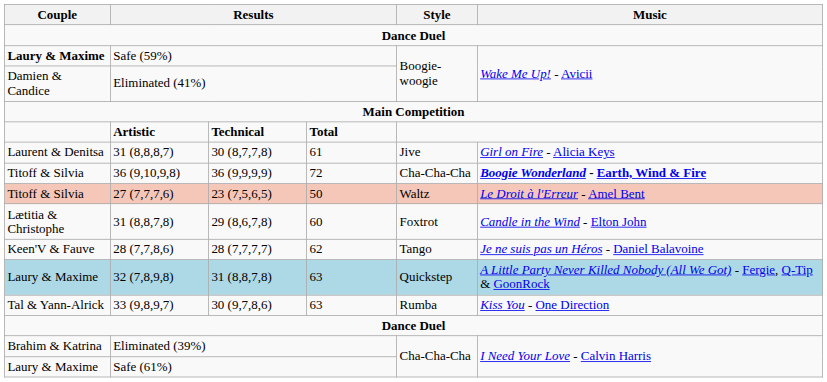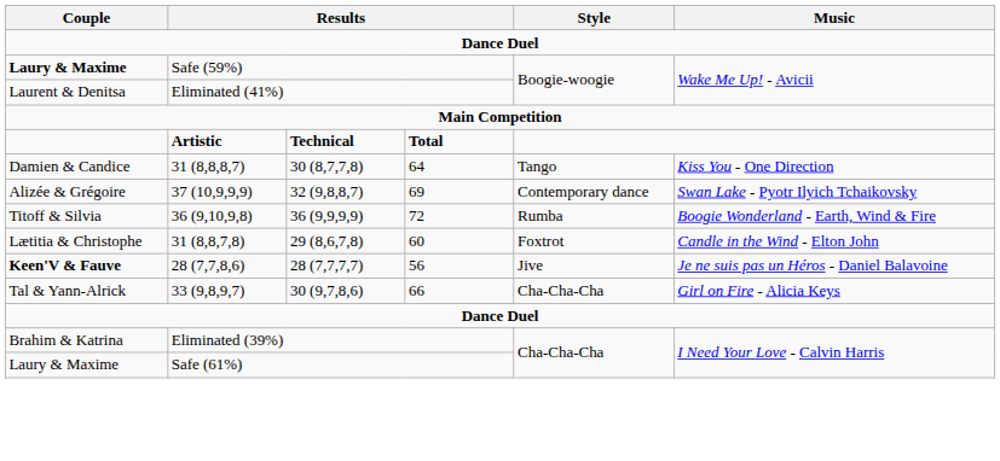 <table class="wikitable" style="width:80%;">
 <tr>
 <th>Couple</th>
 <th colspan=3>Results</th>
 <th>Style</th>
 <th>Music</th>
 </tr>
 <tr>
 <td colspan=6  style="text-align:center;"><strong>Dance Duel</strong></td>
 </tr>
 <tr>
 <td><strong>Laury & Maxime</strong></td>
 <td colspan=3>Safe (59%)</td>
 <td rowspan=2>Boogie-woogie</td>
 <td rowspan=2><em><a href='#'>Wake Me Up!</a></em> - <a href='#'>Avicii</a></td>
 </tr>
 <tr>
-<td>Damien & Candice</td>
+<td>Laurent & Denitsa</td>
 <td colspan=3>Eliminated (41%)</td>
 </tr>
 <tr>
 <td colspan=6  style="text-align:center;"><strong>Main Competition</strong></td>
 </tr>
 <tr>
 <td></td>
 <td style="width:12%;"><strong>Artistic</strong></td>
 <td style="width:12%;"><strong>Technical</strong></td>
 <td style="width:11%;"><strong>Total</strong></td>
 <td colspan=2></td>
 </tr>
 <tr>
-<td>Laurent & Denitsa</td>
+<td>Damien & Candice</td>
 <td>31 (8,8,8,7)</td>
 <td>30 (8,7,7,8)</td>
-<td>61</td>
-<td>Jive</td>
-<td><em><a href='#'>Girl on Fire</a></em> - <a href='#'>Alicia Keys</a></td>
+<td>64</td>
+<td>Tango</td>
+<td><em><a href='#'>Kiss You</a></em> - <a href='#'>One Direction</a></td>
+</tr>
+<tr>
+<td>Alizée & Grégoire</td>
+<td>37 (10,9,9,9)</td>
+<td>32 (9,8,8,7)</td>
+<td>69</td>
+<td>Contemporary dance</td>
+<td><em><a href='#'>Swan Lake</a></em> - <a href='#'>Pyotr Ilyich Tchaikovsky</a></td>
 </tr>
 <tr>
 <td>Titoff & Silvia</td>
 <td>36 (9,10,9,8)</td>
 <td>36 (9,9,9,9)</td>
 <td>72</td>
-<td>Cha-Cha-Cha</td>
-<td><strong><em><a href='#'>Boogie Wonderland</a></em> - <a href='#'>Earth, Wind & Fire</a></strong></td>
-</tr>
-<tr style="background:#f4c7b8;">
-<td>Titoff & Silvia</td>
-<td>27 (7,7,7,6)</td>
-<td>23 (7,5,6,5)</td>
-<td>50</td>
-<td>Waltz</td>
-<td><em><a href='#'>Le Droit à l'Erreur</a></em> - <a href='#'>Amel Bent</a></td>
+<td>Rumba</td>
+<td><em><a href='#'>Boogie Wonderland</a></em> - <a href='#'>Earth, Wind & Fire</a></td>
 </tr>
 <tr>
 <td>Lætitia & Christophe</td>
 <td>31 (8,8,7,8)</td>
 <td>29 (8,6,7,8)</td>
 <td>60</td>
 <td>Foxtrot</td>
 <td><em><a href='#'>Candle in the Wind</a></em> - <a href='#'>Elton John</a></td>
 </tr>
 <tr>
-<td>Keen'V & Fauve</td>
+<td><strong>Keen'V & Fauve</strong></td>
 <td>28 (7,7,8,6)</td>
 <td>28 (7,7,7,7)</td>
-<td>62</td>
-<td>Tango</td>
+<td>56</td>
+<td>Jive</td>
 <td><em><a href='#'>Je ne suis pas un Héros</a></em> - <a href='#'>Daniel Balavoine</a></td>
-</tr>
-<tr style="background:lightblue">
-<td>Laury & Maxime</td>
-<td>32 (7,8,9,8)</td>
-<td>31 (8,8,7,8)</td>
-<td>63</td>
-<td>Quickstep</td>
-<td><em><a href='#'>A Little Party Never Killed Nobody (All We Got)</a></em> - <a href='#'>Fergie</a>, <a href='#'>Q-Tip</a> & <a href='#'>GoonRock</a></td>
 </tr>
 <tr>
 <td>Tal & Yann-Alrick</td>
 <td>33 (9,8,9,7)</td>
 <td>30 (9,7,8,6)</td>
-<td>63</td>
-<td>Rumba</td>
-<td><em><a href='#'>Kiss You</a></em> - <a href='#'>One Direction</a></td>
+<td>66</td>
+<td>Cha-Cha-Cha</td>
+<td><em><a href='#'>Girl on Fire</a></em> - <a href='#'>Alicia Keys</a></td>
 </tr>
 <tr>
 <td colspan=6  style="text-align:center;"><strong>Dance Duel</strong></td>
 </tr>
 <tr>
 <td>Brahim & Katrina</td>
 <td colspan=3>Eliminated (39%)</td>
 <td rowspan=2>Cha-Cha-Cha</td>
 <td rowspan=2><em><a href='#'>I Need Your Love</a></em> - <a href='#'>Calvin Harris</a></td>
 </tr>
 <tr>
 <td>Laury & Maxime</td>
 <td colspan=3>Safe (61%)</td>
 </tr>
 </table>
